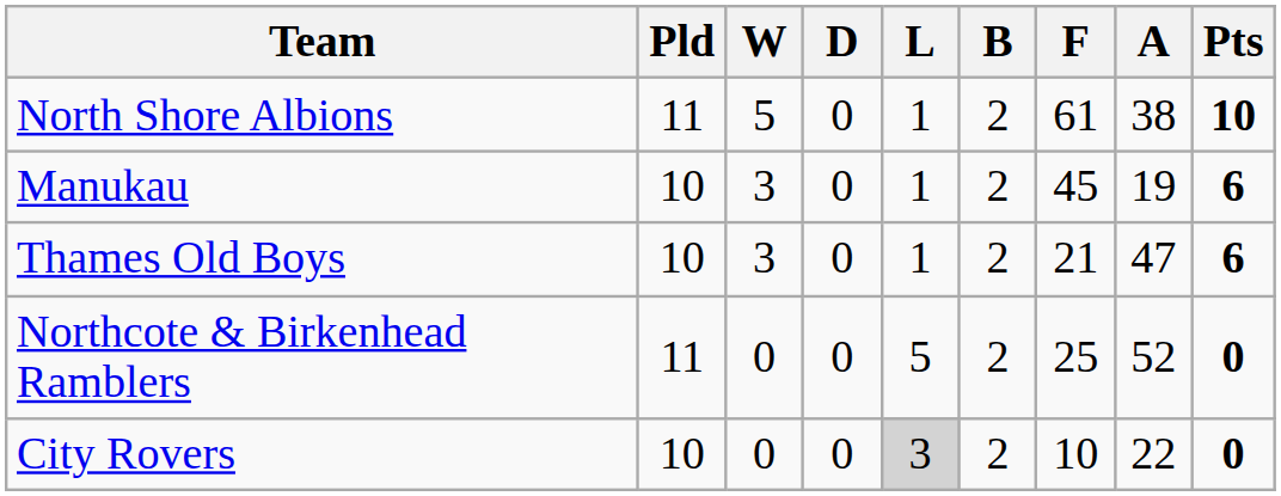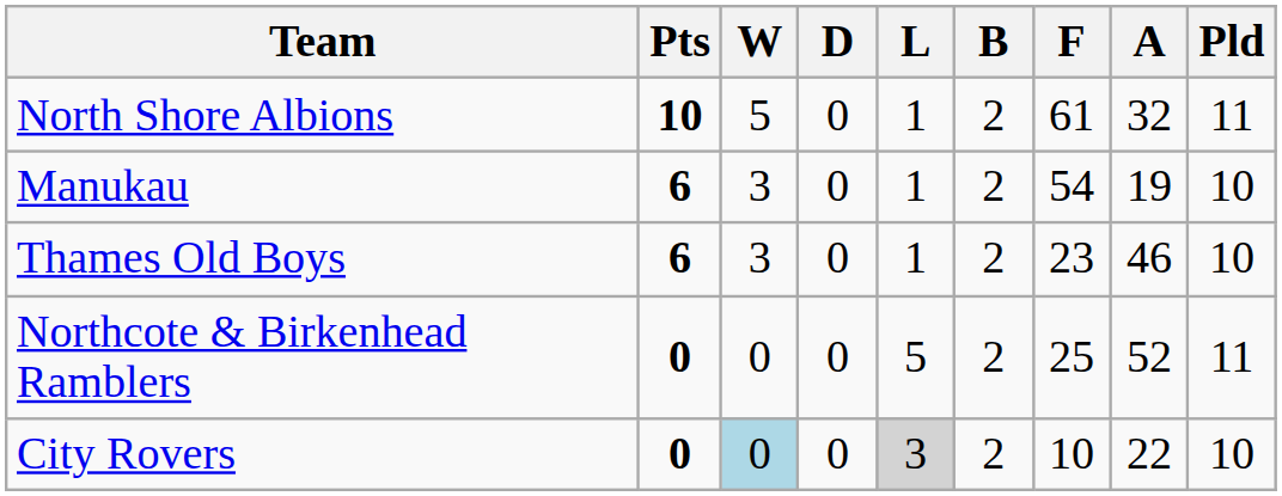 <table class="wikitable" style="text-align:center;">
 <tr>
 <th width=215>Team</th>
-<th width=20 abbr="Played">Pld</th>
+<th width=20 abbr="Points">Pts</th>
 <th width=20 abbr="Won">W</th>
 <th width=20 abbr="Drawn">D</th>
 <th width=20 abbr="Lost">L</th>
 <th width=20 abbr="Bye">B</th>
 <th width=20 abbr="For">F</th>
 <th width=20 abbr="Against">A</th>
-<th width=20 abbr="Points">Pts</th>
+<th width=20 abbr="Played">Pld</th>
 </tr>
 <tr>
 <td style="text-align:left;"><a href='#'>North Shore Albions</a></td>
-<td>11</td>
+<td><strong>10</strong></td>
 <td>5</td>
 <td>0</td>
 <td>1</td>
 <td>2</td>
 <td>61</td>
-<td>38</td>
-<td><strong>10</strong></td>
+<td>32</td>
+<td>11</td>
 </tr>
 <tr>
 <td style="text-align:left;"><a href='#'>Manukau</a></td>
-<td>10</td>
+<td><strong>6</strong></td>
 <td>3</td>
 <td>0</td>
 <td>1</td>
 <td>2</td>
-<td>45</td>
+<td>54</td>
 <td>19</td>
-<td><strong>6</strong></td>
+<td>10</td>
 </tr>
 <tr>
 <td style="text-align:left;"><a href='#'>Thames Old Boys</a></td>
-<td>10</td>
+<td><strong>6</strong></td>
 <td>3</td>
 <td>0</td>
 <td>1</td>
 <td>2</td>
-<td>21</td>
-<td>47</td>
-<td><strong>6</strong></td>
+<td>23</td>
+<td>46</td>
+<td>10</td>
 </tr>
 <tr>
 <td style="text-align:left;"><a href='#'>Northcote & Birkenhead Ramblers</a></td>
-<td>11</td>
+<td><strong>0</strong></td>
 <td>0</td>
 <td>0</td>
 <td>5</td>
 <td>2</td>
 <td>25</td>
 <td>52</td>
-<td><strong>0</strong></td>
+<td>11</td>
 </tr>
 <tr>
 <td style="text-align:left;"><a href='#'>City Rovers</a></td>
-<td>10</td>
-<td>0</td>
+<td><strong>0</strong></td>
+<td style="background: lightblue;">0</td>
 <td>0</td>
 <td style="background: lightgrey;">3</td>
 <td>2</td>
 <td>10</td>
 <td>22</td>
-<td><strong>0</strong></td>
+<td>10</td>
 </tr>
 </table>
